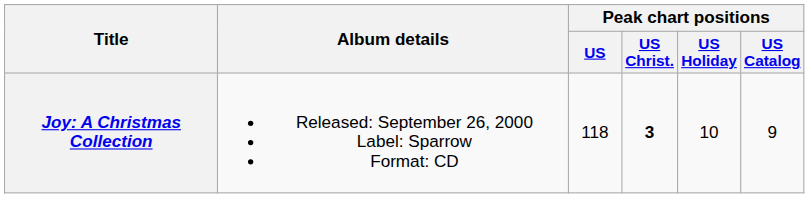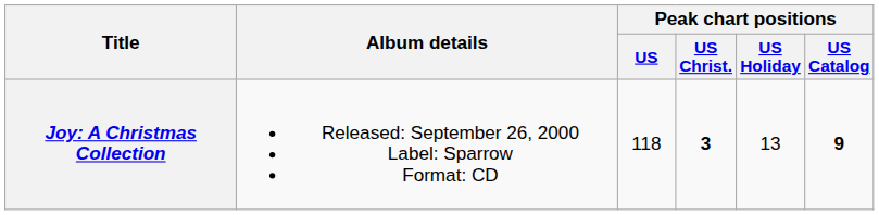 <table class="wikitable plainrowheaders" style="text-align:center;">
 <tr>
 <th scope="col" rowspan="2" style="width:12em;">Title</th>
 <th scope="col" rowspan="2" style="width:20em;">Album details</th>
 <th colspan="4" scope="col">Peak chart positions</th>
 </tr>
 <tr>
 <th scope="col" style="width:3em;font-size:90%;"><a href='#'>US</a><br></th>
 <th scope="col" style="width:3em;font-size:90%;"><a href='#'>US<br>Christ.</a><br></th>
 <th scope="col" style="width:3em;font-size:90%;"><a href='#'>US<br>Holiday</a><br></th>
 <th scope="col" style="width:3em;font-size:90%;"><a href='#'>US<br>Catalog</a><br></th>
 </tr>
 <tr>
 <th scope="row"><em><a href='#'>Joy: A Christmas Collection</a></em></th>
 <td><br><ul><li>Released: September 26, 2000</li><li>Label: Sparrow</li><li>Format: CD</li></ul></td>
 <td>118</td>
 <td><strong>3</strong></td>
-<td>10</td>
-<td>9</td>
+<td>13</td>
+<td><strong>9</strong></td>
 </tr>
 </table>
